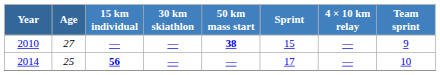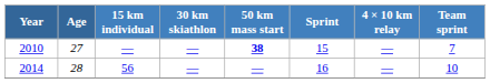 <table class="wikitable" style="font-size:95%; text-align:center; border:grey solid 1px; border-collapse:collapse; background:#ffffff;">
 <tr>
 <th style="background-color:#369; color:white; width:60px;"> Year </th>
 <th style="background-color:#369; color:white; width:40px;"> Age </th>
 <th style="background-color:#4180be; color:white; width:75px;"> 15 km <br> individual </th>
 <th style="background-color:#4180be; color:white; width:75px;"> 30 km <br> skiathlon </th>
 <th style="background-color:#4180be; color:white; width:75px;"> 50 km <br> mass start </th>
 <th style="background-color:#4180be; color:white; width:75px;"> Sprint </th>
 <th style="background-color:#4180be; color:white; width:75px;"> 4 × 10 km <br> relay </th>
 <th style="background-color:#4180be; color:white; width:75px;"> Team <br> sprint </th>
 </tr>
 <tr>
 <td><a href='#'>2010</a></td>
 <td><em>27</em></td>
 <td><a href='#'>—</a></td>
 <td><a href='#'>—</a></td>
 <td><strong><a href='#'>38</a></strong></td>
 <td><a href='#'>15</a></td>
 <td><a href='#'>—</a></td>
-<td><a href='#'>9</a></td>
+<td><a href='#'>7</a></td>
 </tr>
 <tr>
 <td><a href='#'>2014</a></td>
-<td><em>25</em></td>
-<td><strong><a href='#'>56</a></strong></td>
+<td><em>28</em></td>
+<td><a href='#'>56</a></td>
 <td><a href='#'>—</a></td>
 <td><a href='#'>—</a></td>
-<td><a href='#'>17</a></td>
+<td><a href='#'>16</a></td>
 <td><a href='#'>—</a></td>
 <td><a href='#'>10</a></td>
 </tr>
 <tr>
 </tr>
 </table>
